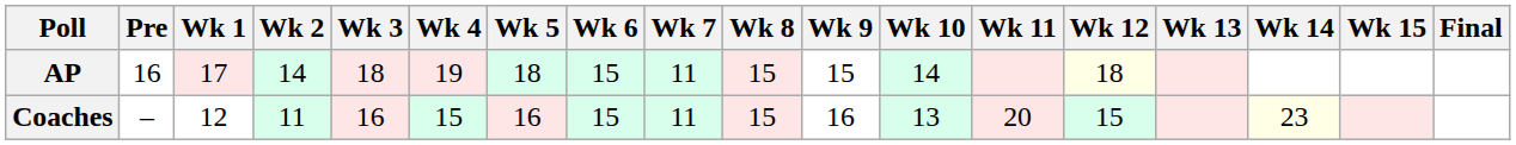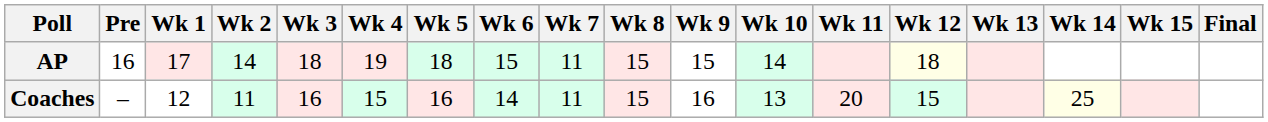 <table class="wikitable" style="white-space:nowrap;">
 <tr>
 <th>Poll</th>
 <th>Pre</th>
 <th>Wk 1</th>
 <th>Wk 2</th>
 <th>Wk 3</th>
 <th>Wk 4</th>
 <th>Wk 5</th>
 <th>Wk 6</th>
 <th>Wk 7</th>
 <th>Wk 8</th>
 <th>Wk 9</th>
 <th>Wk 10</th>
 <th>Wk 11</th>
 <th>Wk 12</th>
 <th>Wk 13</th>
 <th>Wk 14</th>
 <th>Wk 15</th>
 <th>Final</th>
 </tr>
 <tr style="text-align:center;">
 <th>AP</th>
 <td style="background:#FFF;">16</td>
 <td style="background:#FFE6E6;">17</td>
 <td style="background:#D8FFEB;">14</td>
 <td style="background:#FFE6E6;">18</td>
 <td style="background:#FFE6E6;">19</td>
 <td style="background:#D8FFEB;">18</td>
 <td style="background:#D8FFEB;">15</td>
 <td style="background:#D8FFEB;">11</td>
 <td style="background:#FFE6E6;">15</td>
 <td style="background:#FFF;">15</td>
 <td style="background:#D8FFEB;">14</td>
 <td style="background:#FFE6E6;"></td>
 <td style="background:#FFFFE6;">18</td>
 <td style="background:#FFE6E6;"></td>
 <td style="background:#FFF;"></td>
 <td style="background:#FFF;"></td>
 <td style="background:#FFF;"></td>
 </tr>
 <tr style="text-align:center;">
 <th>Coaches</th>
 <td style="background:#FFF;">–</td>
 <td style="background:#FFF;">12</td>
 <td style="background:#D8FFEB;">11</td>
 <td style="background:#FFE6E6;">16</td>
 <td style="background:#D8FFEB;">15</td>
 <td style="background:#FFE6E6;">16</td>
-<td style="background:#D8FFEB;">15</td>
+<td style="background:#D8FFEB;">14</td>
 <td style="background:#D8FFEB;">11</td>
 <td style="background:#FFE6E6;">15</td>
 <td style="background:#FFF;">16</td>
 <td style="background:#D8FFEB;">13</td>
 <td style="background:#FFE6E6;">20</td>
 <td style="background:#D8FFEB;">15</td>
 <td style="background:#FFE6E6;"></td>
-<td style="background:#FFFFE6;">23</td>
+<td style="background:#FFFFE6;">25</td>
 <td style="background:#FFE6E6;"></td>
 <td style="background:#FFF;"></td>
 </tr>
 </table>
